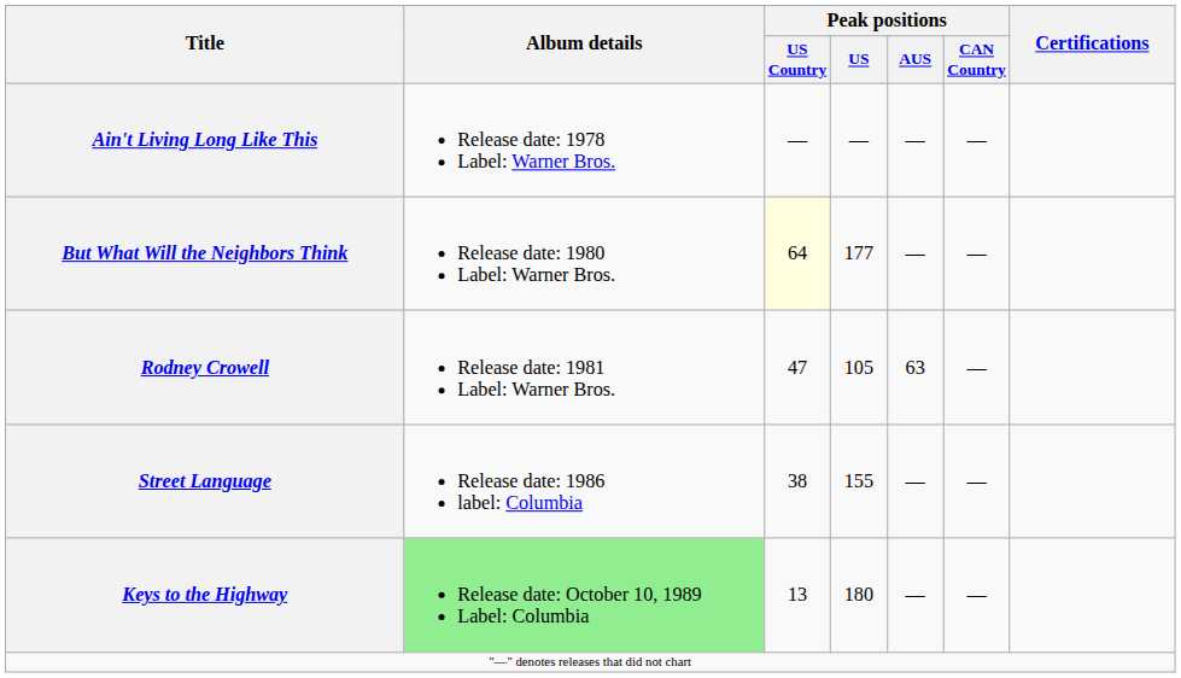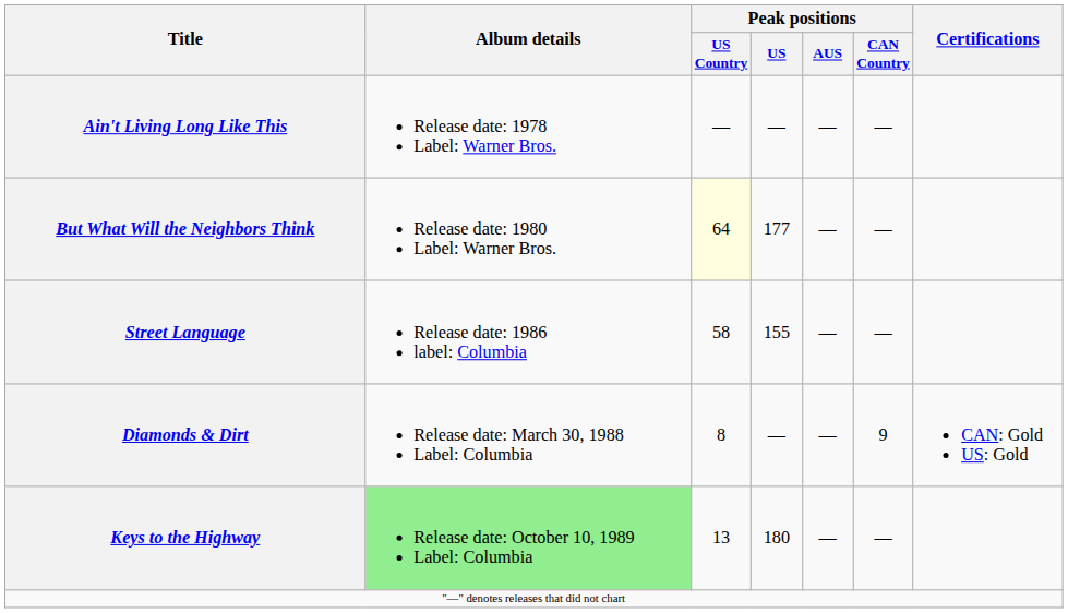 <table class="wikitable plainrowheaders" style="text-align:center;">
 <tr>
 <th rowspan="2" style="width:20em;">Title</th>
 <th rowspan="2" style="width:18em;">Album details</th>
 <th colspan="4">Peak positions</th>
 <th rowspan="2" style="width:8em;"><a href='#'>Certifications</a></th>
 </tr>
 <tr style="font-size:smaller;">
 <th width="40"><a href='#'>US Country</a><br></th>
 <th width="40"><a href='#'>US</a><br></th>
 <th width="40"><a href='#'>AUS</a><br></th>
 <th width="40"><a href='#'>CAN Country</a><br></th>
 </tr>
 <tr>
 <th scope="row"><em><a href='#'>Ain't Living Long Like This</a></em></th>
 <td align="left"><br><ul><li>Release date: 1978</li><li>Label: <a href='#'>Warner Bros.</a></li></ul></td>
 <td>—</td>
 <td>—</td>
 <td>—</td>
 <td>—</td>
 <td></td>
 </tr>
 <tr>
 <th scope="row"><em><a href='#'>But What Will the Neighbors Think</a></em></th>
 <td align="left"><br><ul><li>Release date: 1980</li><li>Label: Warner Bros.</li></ul></td>
 <td style="background: lightyellow;">64</td>
 <td>177</td>
 <td>—</td>
 <td>—</td>
 <td></td>
 </tr>
 <tr>
-<th scope="row"><em><a href='#'>Rodney Crowell</a></em></th>
-<td align="left"><br><ul><li>Release date: 1981</li><li>Label: Warner Bros.</li></ul></td>
-<td>47</td>
-<td>105</td>
-<td>63</td>
+<th scope="row"><em><a href='#'>Street Language</a></em></th>
+<td align="left"><br><ul><li>Release date: 1986</li><li>label: <a href='#'>Columbia</a></li></ul></td>
+<td>58</td>
+<td>155</td>
+<td>—</td>
 <td>—</td>
 <td></td>
 </tr>
 <tr>
-<th scope="row"><em><a href='#'>Street Language</a></em></th>
-<td align="left"><br><ul><li>Release date: 1986</li><li>label: <a href='#'>Columbia</a></li></ul></td>
-<td>38</td>
-<td>155</td>
+<th scope="row"><em><a href='#'>Diamonds & Dirt</a></em></th>
+<td align="left"><br><ul><li>Release date: March 30, 1988</li><li>Label: Columbia</li></ul></td>
+<td>8</td>
 <td>—</td>
 <td>—</td>
-<td></td>
+<td>9</td>
+<td align="left"><br><ul><li><a href='#'>CAN</a>: Gold</li><li><a href='#'>US</a>: Gold</li></ul></td>
 </tr>
 <tr>
 <th scope="row"><em><a href='#'>Keys to the Highway</a></em></th>
 <td align="left" style="background: lightgreen;"><br><ul><li>Release date: October 10, 1989</li><li>Label: Columbia</li></ul></td>
 <td>13</td>
 <td>180</td>
 <td>—</td>
 <td>—</td>
 <td></td>
 </tr>
 <tr>
 <td colspan="7" style="font-size:8pt">"—" denotes releases that did not chart</td>
 </tr>
 </table>
